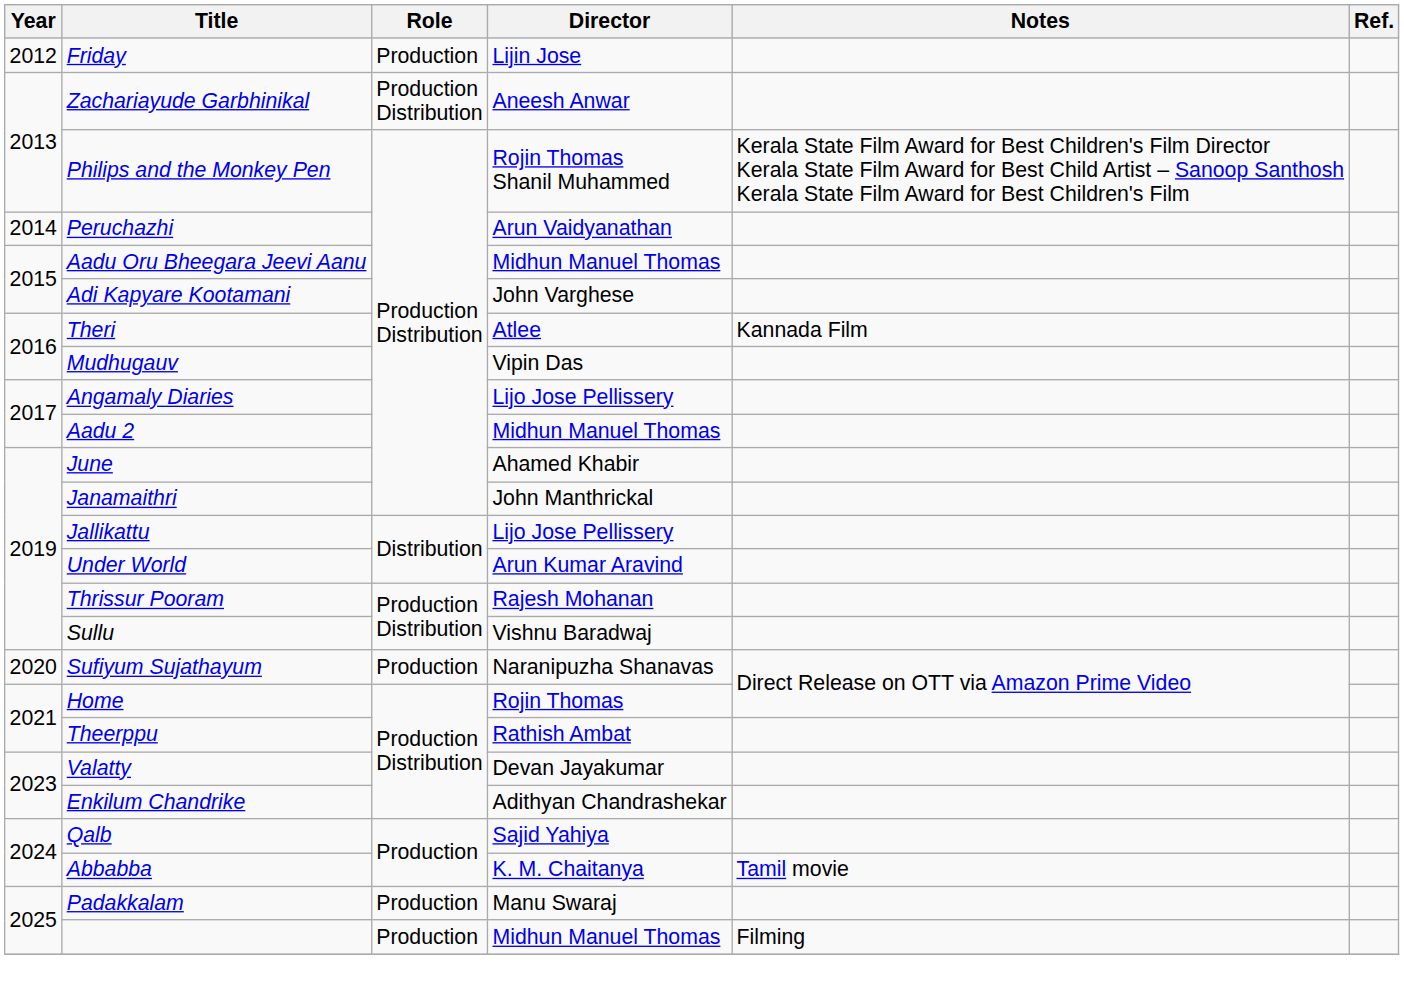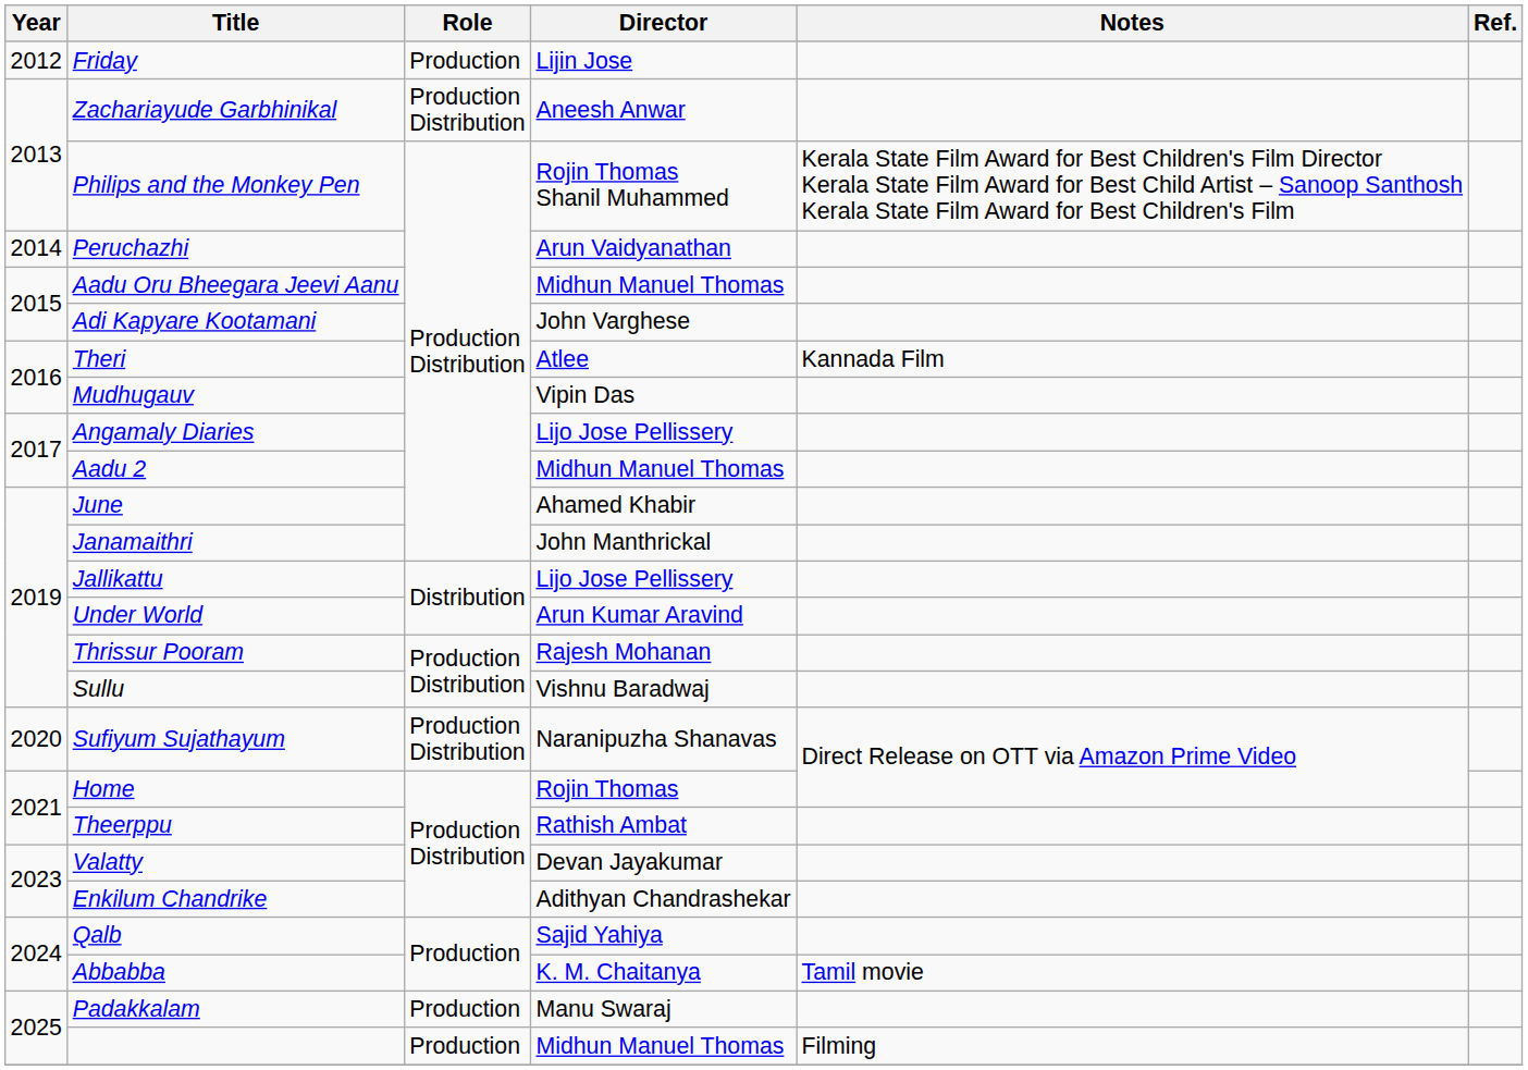 <table class="wikitable sortable">
 <tr style="background:#B0C4DE;">
 <th>Year</th>
 <th>Title</th>
 <th>Role</th>
 <th>Director</th>
 <th class="unsortable">Notes</th>
 <th class="unsortable">Ref.</th>
 </tr>
 <tr>
 <td>2012</td>
 <td><em><a href='#'>Friday</a></em></td>
 <td>Production</td>
 <td><a href='#'>Lijin Jose</a></td>
 <td></td>
 <td></td>
 </tr>
 <tr>
 <td rowspan="2">2013</td>
 <td><em><a href='#'>Zachariayude Garbhinikal</a></em></td>
 <td>Production<br>Distribution</td>
 <td><a href='#'>Aneesh Anwar</a></td>
 <td></td>
 <td></td>
 </tr>
 <tr>
 <td><em><a href='#'>Philips and the Monkey Pen</a></em></td>
 <td rowspan="10">Production<br>Distribution</td>
 <td><a href='#'>Rojin Thomas</a><br>Shanil Muhammed</td>
 <td>Kerala State Film Award for Best Children's Film Director <br> Kerala State Film Award for Best Child Artist – <a href='#'>Sanoop Santhosh</a> <br> Kerala State Film Award for Best Children's Film </td>
 <td></td>
 </tr>
 <tr>
 <td>2014</td>
 <td><em><a href='#'>Peruchazhi</a></em></td>
 <td><a href='#'>Arun Vaidyanathan</a></td>
 <td></td>
 <td></td>
 </tr>
 <tr>
 <td rowspan="2">2015</td>
 <td><em><a href='#'>Aadu Oru Bheegara Jeevi Aanu</a></em></td>
 <td><a href='#'>Midhun Manuel Thomas</a></td>
 <td></td>
 <td></td>
 </tr>
 <tr>
 <td><em><a href='#'>Adi Kapyare Kootamani</a></em></td>
 <td>John Varghese</td>
 <td></td>
 <td></td>
 </tr>
 <tr>
 <td rowspan="2">2016</td>
 <td><em><a href='#'>Theri</a></em></td>
 <td><a href='#'>Atlee</a></td>
 <td>Kannada Film</td>
 <td></td>
 </tr>
 <tr>
 <td><em><a href='#'>Mudhugauv</a></em></td>
 <td>Vipin Das</td>
 <td></td>
 <td></td>
 </tr>
 <tr>
 <td rowspan="2">2017</td>
 <td><em><a href='#'>Angamaly Diaries</a></em></td>
 <td><a href='#'>Lijo Jose Pellissery</a></td>
 <td></td>
 <td></td>
 </tr>
 <tr>
 <td><em><a href='#'>Aadu 2</a></em></td>
 <td><a href='#'>Midhun Manuel Thomas</a></td>
 <td></td>
 <td></td>
 </tr>
 <tr>
 <td rowspan="6">2019</td>
 <td><em><a href='#'>June</a></em></td>
 <td>Ahamed Khabir</td>
 <td></td>
 <td></td>
 </tr>
 <tr>
 <td><em><a href='#'>Janamaithri</a></em></td>
 <td>John Manthrickal</td>
 <td></td>
 <td></td>
 </tr>
 <tr>
 <td><em><a href='#'>Jallikattu</a></em></td>
 <td rowspan="2">Distribution</td>
 <td><a href='#'>Lijo Jose Pellissery</a></td>
 <td></td>
 <td></td>
 </tr>
 <tr>
 <td><em><a href='#'>Under World</a></em></td>
 <td><a href='#'>Arun Kumar Aravind</a></td>
 <td></td>
 <td></td>
 </tr>
 <tr>
 <td><em><a href='#'>Thrissur Pooram</a></em></td>
 <td rowspan="2">Production<br>Distribution</td>
 <td><a href='#'>Rajesh Mohanan</a></td>
 <td></td>
 <td></td>
 </tr>
 <tr>
 <td><em>Sullu</em></td>
 <td>Vishnu Baradwaj</td>
 <td></td>
 <td></td>
 </tr>
 <tr>
 <td>2020</td>
 <td><em><a href='#'>Sufiyum Sujathayum</a></em></td>
-<td>Production</td>
+<td>Production<br>Distribution</td>
 <td>Naranipuzha Shanavas</td>
 <td rowspan="2">Direct Release on OTT via <a href='#'>Amazon Prime Video</a></td>
 <td></td>
 </tr>
 <tr>
 <td rowspan="2">2021</td>
 <td><em><a href='#'>Home</a></em></td>
 <td rowspan="4">Production<br>Distribution</td>
 <td><a href='#'>Rojin Thomas</a></td>
 <td></td>
 </tr>
 <tr>
 <td><em><a href='#'>Theerppu</a></em></td>
 <td><a href='#'>Rathish Ambat</a></td>
 <td></td>
 <td></td>
 </tr>
 <tr>
 <td rowspan=2>2023</td>
 <td><em><a href='#'>Valatty</a></em></td>
 <td>Devan Jayakumar</td>
 <td></td>
 <td></td>
 </tr>
 <tr>
 <td><em><a href='#'>Enkilum Chandrike</a></em></td>
 <td>Adithyan Chandrashekar</td>
 <td></td>
 <td></td>
 </tr>
 <tr>
 <td rowspan=2>2024</td>
 <td><em><a href='#'>Qalb</a></em></td>
 <td rowspan="2">Production</td>
 <td><a href='#'>Sajid Yahiya</a></td>
 <td></td>
 <td></td>
 </tr>
 <tr>
 <td><em><a href='#'>Abbabba</a></em></td>
 <td><a href='#'>K. M. Chaitanya</a></td>
 <td><a href='#'>Tamil</a> movie</td>
 <td></td>
 </tr>
 <tr>
 <td rowspan=2>2025</td>
 <td><em><a href='#'>Padakkalam</a></em></td>
 <td>Production</td>
 <td>Manu Swaraj</td>
 <td></td>
 <td></td>
 </tr>
 <tr>
 <td></td>
 <td>Production</td>
 <td><a href='#'>Midhun Manuel Thomas</a></td>
 <td>Filming</td>
 <td></td>
 </tr>
 <tr>
 </tr>
 </table>
